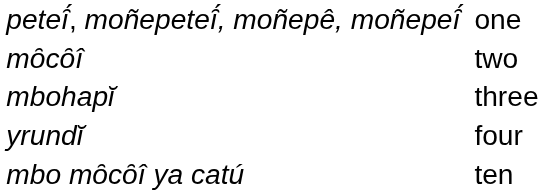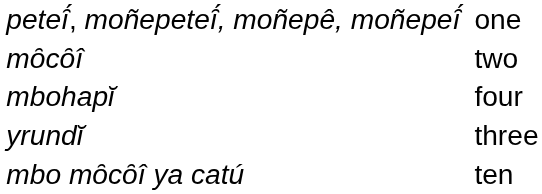 <table>
 <tr>
 <td><em>peteȋ́</em>, <em>moñepeteȋ́, moñepê, moñepeȋ́</em></td>
 <td></td>
 <td>one</td>
 </tr>
 <tr>
 <td><em>mȏcȏî</em></td>
 <td></td>
 <td>two</td>
 </tr>
 <tr>
 <td><em>mbohapĭ</em></td>
 <td></td>
-<td>three</td>
+<td>four</td>
 </tr>
 <tr>
 <td><em>yrundĭ</em></td>
 <td></td>
-<td>four</td>
+<td>three</td>
 </tr>
 <tr>
 <td><em>mbo mȏcȏî ya catú</em></td>
 <td></td>
 <td>ten</td>
 </tr>
 </table>
